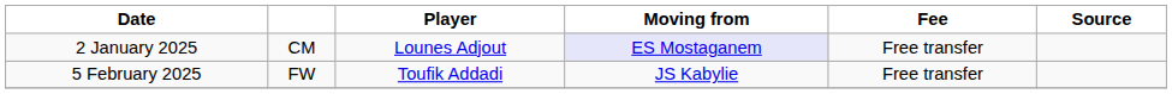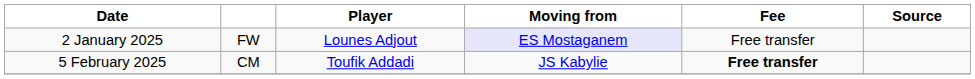 <table class="wikitable sortable" style="width:75%; text-align:center; font-size:90%; text-align:centre;">
 <tr>
 <th style="background:white; color:black; text-align:center;">Date</th>
 <th style="background:white; color:black; text-align:center;"></th>
 <th style="background:white; color:black; text-align:center;">Player</th>
 <th style="background:white; color:black; text-align:center;">Moving from</th>
 <th style="background:white; color:black; text-align:center;">Fee</th>
 <th style="background:white; color:black; text-align:center;">Source</th>
 </tr>
 <tr>
 <td>2 January 2025</td>
-<td>CM</td>
+<td>FW</td>
 <td> <a href='#'>Lounes Adjout</a></td>
 <td style="background: lavender;"> <a href='#'>ES Mostaganem</a></td>
 <td>Free transfer</td>
 <td></td>
 </tr>
 <tr>
 <td>5 February 2025</td>
-<td>FW</td>
+<td>CM</td>
 <td> <a href='#'>Toufik Addadi</a></td>
 <td> <a href='#'>JS Kabylie</a></td>
-<td>Free transfer</td>
+<td><strong>Free transfer</strong></td>
 <td></td>
 </tr>
 <tr>
 </tr>
 </table>
